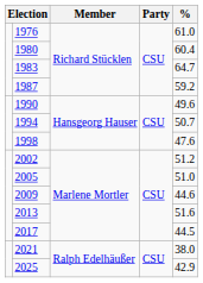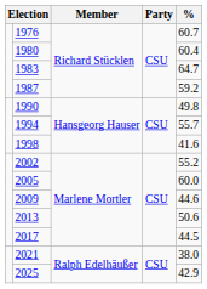 <table class=wikitable>
 <tr>
 <th colspan=2>Election</th>
 <th>Member</th>
 <th>Party</th>
 <th>%</th>
 </tr>
 <tr>
 <td rowspan=4 bgcolor=></td>
 <td><a href='#'>1976</a></td>
 <td rowspan=4><a href='#'>Richard Stücklen</a></td>
 <td rowspan=4><a href='#'>CSU</a></td>
-<td align=right>61.0</td>
+<td align=right>60.7</td>
 </tr>
 <tr>
 <td><a href='#'>1980</a></td>
 <td align=right>60.4</td>
 </tr>
 <tr>
 <td><a href='#'>1983</a></td>
 <td align=right>64.7</td>
 </tr>
 <tr>
 <td><a href='#'>1987</a></td>
 <td align=right>59.2</td>
 </tr>
 <tr>
 <td rowspan=3 bgcolor=></td>
 <td><a href='#'>1990</a></td>
 <td rowspan=3><a href='#'>Hansgeorg Hauser</a></td>
 <td rowspan=3><a href='#'>CSU</a></td>
-<td align=right>49.6</td>
+<td align=right>49.8</td>
 </tr>
 <tr>
 <td><a href='#'>1994</a></td>
-<td align=right>50.7</td>
+<td align=right>55.7</td>
 </tr>
 <tr>
 <td><a href='#'>1998</a></td>
-<td align=right>47.6</td>
+<td align=right>41.6</td>
 </tr>
 <tr>
 <td rowspan=5 bgcolor=></td>
 <td><a href='#'>2002</a></td>
 <td rowspan=5><a href='#'>Marlene Mortler</a></td>
 <td rowspan=5><a href='#'>CSU</a></td>
-<td align=right>51.2</td>
+<td align=right>55.2</td>
 </tr>
 <tr>
 <td><a href='#'>2005</a></td>
-<td align=right>51.0</td>
+<td align=right>60.0</td>
 </tr>
 <tr>
 <td><a href='#'>2009</a></td>
 <td align=right>44.6</td>
 </tr>
 <tr>
 <td><a href='#'>2013</a></td>
-<td align=right>51.6</td>
+<td align=right>50.6</td>
 </tr>
 <tr>
 <td><a href='#'>2017</a></td>
 <td align=right>44.5</td>
 </tr>
 <tr>
 <td rowspan=2 bgcolor=></td>
 <td><a href='#'>2021</a></td>
 <td rowspan=2><a href='#'>Ralph Edelhäußer</a></td>
 <td rowspan=2><a href='#'>CSU</a></td>
 <td align=right>38.0</td>
 </tr>
 <tr>
 <td><a href='#'>2025</a></td>
 <td align=right>42.9</td>
 </tr>
 </table>
